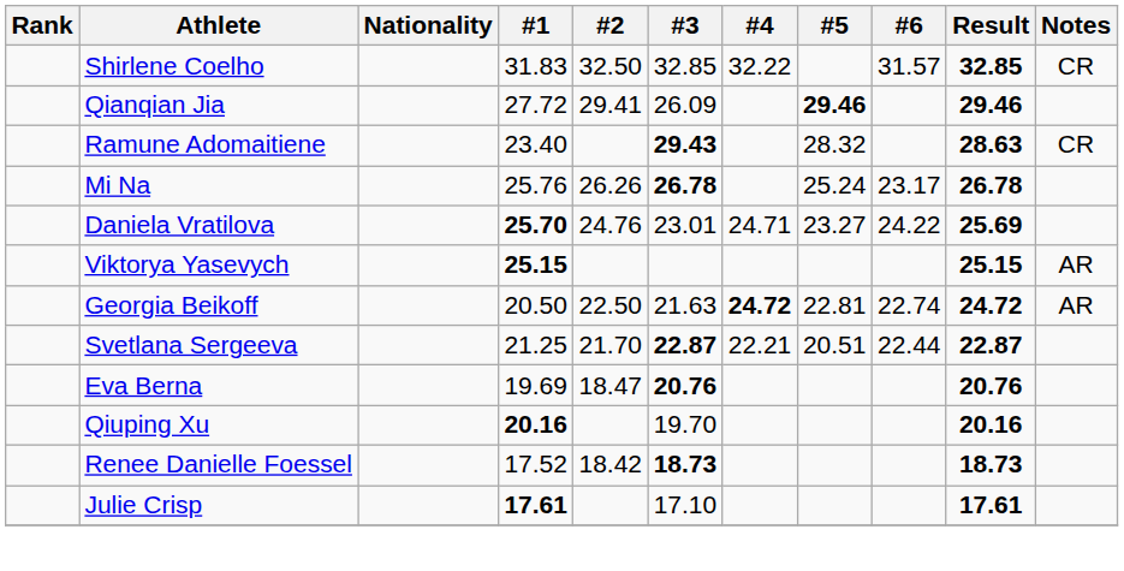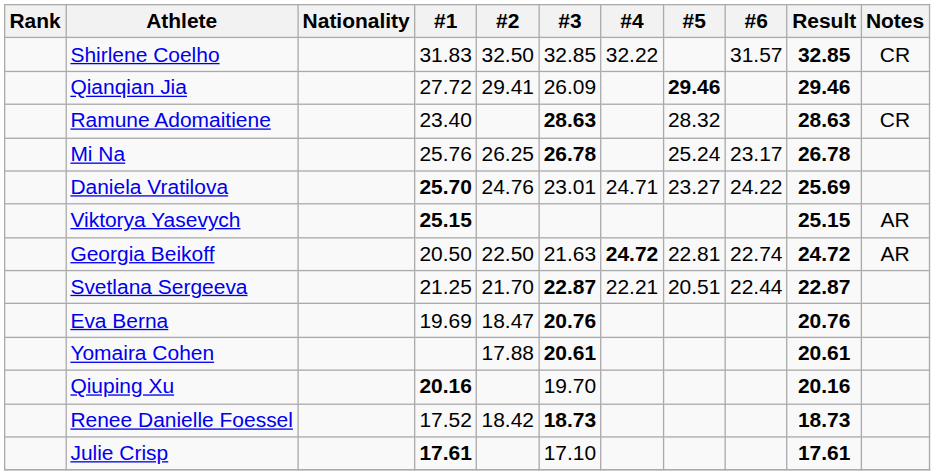 <table class="wikitable sortable" style="text-align:center">
 <tr>
 <th>Rank</th>
 <th>Athlete</th>
 <th>Nationality</th>
 <th>#1</th>
 <th>#2</th>
 <th>#3</th>
 <th>#4</th>
 <th>#5</th>
 <th>#6</th>
 <th>Result</th>
 <th>Notes</th>
 </tr>
 <tr>
 <td></td>
 <td align=left><a href='#'>Shirlene Coelho</a></td>
 <td align=left></td>
 <td>31.83</td>
 <td>32.50</td>
 <td>32.85</td>
 <td>32.22</td>
 <td></td>
 <td>31.57</td>
 <td><strong>32.85</strong></td>
 <td>CR</td>
 </tr>
 <tr>
 <td></td>
 <td align=left><a href='#'>Qianqian Jia</a></td>
 <td align=left></td>
 <td>27.72</td>
 <td>29.41</td>
 <td>26.09</td>
 <td></td>
 <td><strong>29.46</strong></td>
 <td></td>
 <td><strong>29.46</strong></td>
 <td></td>
 </tr>
 <tr>
 <td></td>
 <td align=left><a href='#'>Ramune Adomaitiene</a></td>
 <td align=left></td>
 <td>23.40</td>
 <td></td>
-<td><strong>29.43</strong></td>
+<td><strong>28.63</strong></td>
 <td></td>
 <td>28.32</td>
 <td></td>
 <td><strong>28.63</strong></td>
 <td>CR</td>
 </tr>
 <tr>
 <td></td>
 <td align=left><a href='#'>Mi Na</a></td>
 <td align=left></td>
 <td>25.76</td>
-<td>26.26</td>
+<td>26.25</td>
 <td><strong>26.78</strong></td>
 <td></td>
 <td>25.24</td>
 <td>23.17</td>
 <td><strong>26.78</strong></td>
 <td></td>
 </tr>
 <tr>
 <td></td>
 <td align=left><a href='#'>Daniela Vratilova</a></td>
 <td align=left></td>
 <td><strong>25.70</strong></td>
 <td>24.76</td>
 <td>23.01</td>
 <td>24.71</td>
 <td>23.27</td>
 <td>24.22</td>
 <td><strong>25.69</strong></td>
 <td></td>
 </tr>
 <tr>
 <td></td>
 <td align=left><a href='#'>Viktorya Yasevych</a></td>
 <td align=left></td>
 <td><strong>25.15</strong></td>
 <td></td>
 <td></td>
 <td></td>
 <td></td>
 <td></td>
 <td><strong>25.15</strong></td>
 <td>AR</td>
 </tr>
 <tr>
 <td></td>
 <td align=left><a href='#'>Georgia Beikoff</a></td>
 <td align=left></td>
 <td>20.50</td>
 <td>22.50</td>
 <td>21.63</td>
 <td><strong>24.72</strong></td>
 <td>22.81</td>
 <td>22.74</td>
 <td><strong>24.72</strong></td>
 <td>AR</td>
 </tr>
 <tr>
 <td></td>
 <td align=left><a href='#'>Svetlana Sergeeva</a></td>
 <td align=left></td>
 <td>21.25</td>
 <td>21.70</td>
 <td><strong>22.87</strong></td>
 <td>22.21</td>
 <td>20.51</td>
 <td>22.44</td>
 <td><strong>22.87</strong></td>
 <td></td>
 </tr>
 <tr>
 <td></td>
 <td align=left><a href='#'>Eva Berna</a></td>
 <td align=left></td>
 <td>19.69</td>
 <td>18.47</td>
 <td><strong>20.76</strong></td>
 <td></td>
 <td></td>
 <td></td>
 <td><strong>20.76</strong></td>
 <td></td>
 </tr>
 <tr>
 <td></td>
+<td align=left><a href='#'>Yomaira Cohen</a></td>
+<td align=left></td>
+<td></td>
+<td>17.88</td>
+<td><strong>20.61</strong></td>
+<td></td>
+<td></td>
+<td></td>
+<td><strong>20.61</strong></td>
+<td></td>
+</tr>
+<tr>
+<td></td>
 <td align=left><a href='#'>Qiuping Xu</a></td>
 <td align=left></td>
 <td><strong>20.16</strong></td>
 <td></td>
 <td>19.70</td>
 <td></td>
 <td></td>
 <td></td>
 <td><strong>20.16</strong></td>
 <td></td>
 </tr>
 <tr>
 <td></td>
 <td align=left><a href='#'>Renee Danielle Foessel</a></td>
 <td align=left></td>
 <td>17.52</td>
 <td>18.42</td>
 <td><strong>18.73</strong></td>
 <td></td>
 <td></td>
 <td></td>
 <td><strong>18.73</strong></td>
 <td></td>
 </tr>
 <tr>
 <td></td>
 <td align=left><a href='#'>Julie Crisp</a></td>
 <td align=left></td>
 <td><strong>17.61</strong></td>
 <td></td>
 <td>17.10</td>
 <td></td>
 <td></td>
 <td></td>
 <td><strong>17.61</strong></td>
 <td></td>
 </tr>
 <tr>
 </tr>
 </table>
